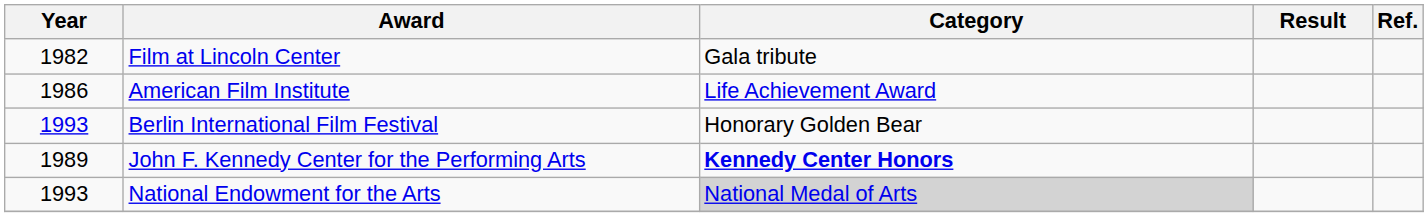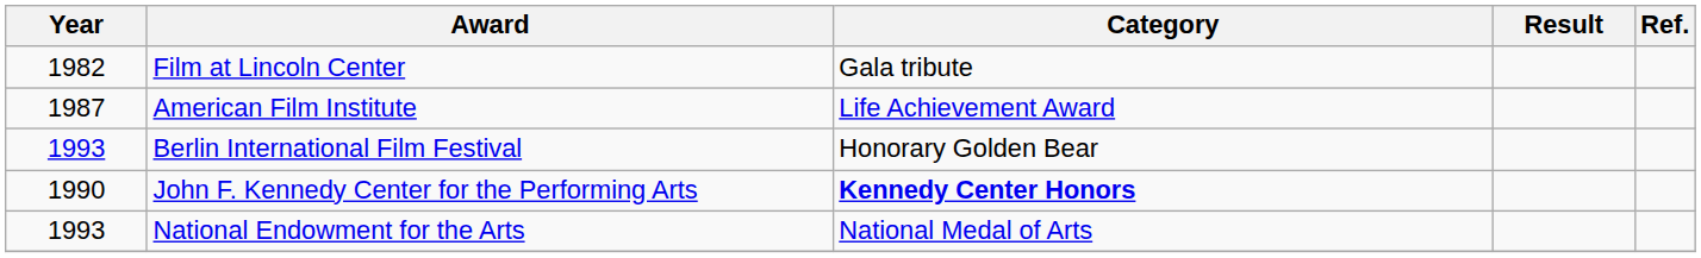 <table class=wikitable>
 <tr>
 <th scope="col" style="width:5em;">Year</th>
 <th scope="col" style="width:26em;">Award</th>
 <th scope="col" style="width:25em;">Category</th>
 <th scope="col" style="width:5em;">Result</th>
 <th>Ref.</th>
 </tr>
 <tr>
 <td style="text-align:center;">1982</td>
 <td><a href='#'>Film at Lincoln Center</a></td>
 <td>Gala tribute</td>
 <td></td>
 <td style="text-align:center;"></td>
 </tr>
 <tr>
-<td style="text-align:center;">1986</td>
+<td style="text-align:center;">1987</td>
 <td><a href='#'>American Film Institute</a></td>
 <td><a href='#'>Life Achievement Award</a></td>
 <td></td>
 <td style="text-align:center;"></td>
 </tr>
 <tr>
 <td style="text-align:center;"><a href='#'>1993</a></td>
 <td><a href='#'>Berlin International Film Festival</a></td>
 <td>Honorary Golden Bear</td>
 <td></td>
 <td style="text-align:center;"></td>
 </tr>
 <tr>
-<td style="text-align:center;">1989</td>
+<td style="text-align:center;">1990</td>
 <td><a href='#'>John F. Kennedy Center for the Performing Arts</a></td>
 <td><strong><a href='#'>Kennedy Center Honors</a></strong></td>
 <td></td>
 <td style="text-align:center;"></td>
 </tr>
 <tr>
 <td style="text-align:center;">1993</td>
 <td><a href='#'>National Endowment for the Arts</a></td>
-<td style="background: lightgrey;"><a href='#'>National Medal of Arts</a></td>
+<td><a href='#'>National Medal of Arts</a></td>
 <td></td>
 <td style="text-align:center;"></td>
 </tr>
 <tr>
 </tr>
 </table>
